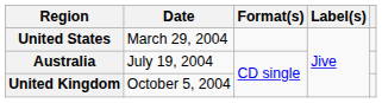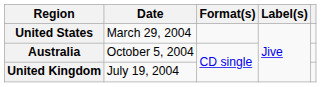 <table class="wikitable plainrowheaders">
 <tr>
 <th scope="col">Region</th>
 <th scope="col">Date</th>
 <th scope="col">Format(s)</th>
 <th scope="col">Label(s)</th>
 <th scope="col"></th>
 </tr>
 <tr>
 <th scope="row">United States</th>
 <td>March 29, 2004</td>
 <td></td>
 <td rowspan="3"><a href='#'>Jive</a></td>
 <td align="center"></td>
 </tr>
 <tr>
 <th scope="row">Australia</th>
-<td>July 19, 2004</td>
+<td>October 5, 2004</td>
 <td rowspan="2"><a href='#'>CD single</a></td>
 <td align="center"></td>
 </tr>
 <tr>
 <th scope="row">United Kingdom</th>
-<td>October 5, 2004</td>
+<td>July 19, 2004</td>
 <td align="center"></td>
 </tr>
 </table>
